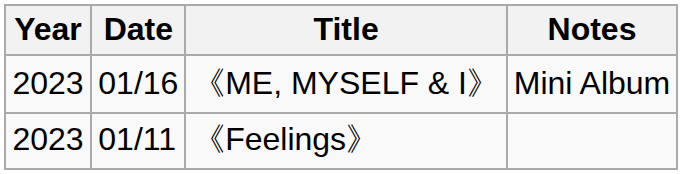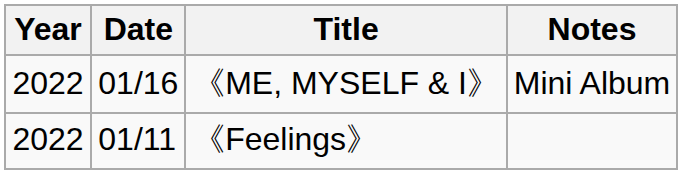 <table class="wikitable">
 <tr>
 <th>Year</th>
 <th>Date</th>
 <th>Title</th>
 <th>Notes</th>
 </tr>
 <tr>
-<td>2023</td>
+<td>2022</td>
 <td>01/16</td>
 <td>《ME, MYSELF & I》</td>
 <td>Mini Album</td>
 </tr>
 <tr>
-<td>2023</td>
+<td>2022</td>
 <td>01/11</td>
 <td>《Feelings》</td>
 <td></td>
 </tr>
 </table>
